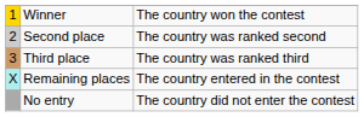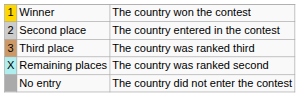 <table class="wikitable">
 <tr>
 </tr>
 <tr>
 <td style="background-color:#FFD700; text-align:center;">1</td>
 <td>Winner</td>
 <td>The country won the contest</td>
 </tr>
 <tr>
 <td style="background-color:#CCC; text-align:center;">2</td>
 <td>Second place</td>
-<td>The country was ranked second</td>
+<td>The country entered in the contest</td>
 </tr>
 <tr>
 <td style="background-color:#C96; text-align:center;">3</td>
 <td>Third place</td>
 <td>The country was ranked third</td>
 </tr>
 <tr>
 <td style="background: paleturquoise; text-align:center;">X</td>
 <td>Remaining places</td>
-<td>The country entered in the contest</td>
+<td>The country was ranked second</td>
 </tr>
 <tr>
 <td style="background-color:#AAA;"></td>
 <td>No entry</td>
 <td>The country did not enter the contest</td>
 </tr>
 </table>
